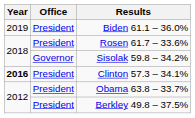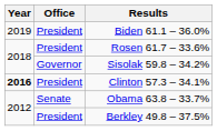 <table class=wikitable>
 <tr>
 <th width="30">Year</th>
 <th width="60">Office</th>
 <th width="180">Results</th>
 </tr>
 <tr>
 <td>2019</td>
 <td><a href='#'>President</a></td>
 <td align="right" ><a href='#'>Biden</a> 61.1 – 36.0%</td>
 </tr>
 <tr>
 <td rowspan="2">2018</td>
 <td><a href='#'>President</a></td>
 <td align="right" ><a href='#'>Rosen</a> 61.7 – 33.6%</td>
 </tr>
 <tr>
 <td><a href='#'>Governor</a></td>
 <td align="right" ><a href='#'>Sisolak</a> 59.8 – 34.2%</td>
 </tr>
 <tr>
 <td><strong>2016</strong></td>
 <td><a href='#'>President</a></td>
 <td align="right" ><a href='#'>Clinton</a> 57.3 – 34.1%</td>
 </tr>
 <tr>
 <td rowspan="2">2012</td>
-<td><a href='#'>President</a></td>
+<td><a href='#'>Senate</a></td>
 <td align="right" ><a href='#'>Obama</a> 63.8 – 33.7%</td>
 </tr>
 <tr>
 <td><a href='#'>President</a></td>
 <td align="right" ><a href='#'>Berkley</a> 49.8 – 37.5%</td>
 </tr>
 </table>
